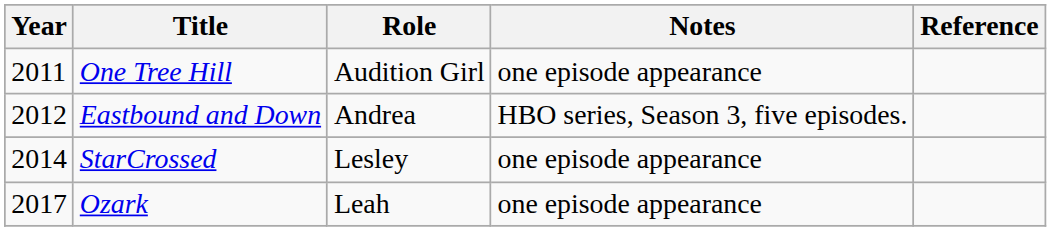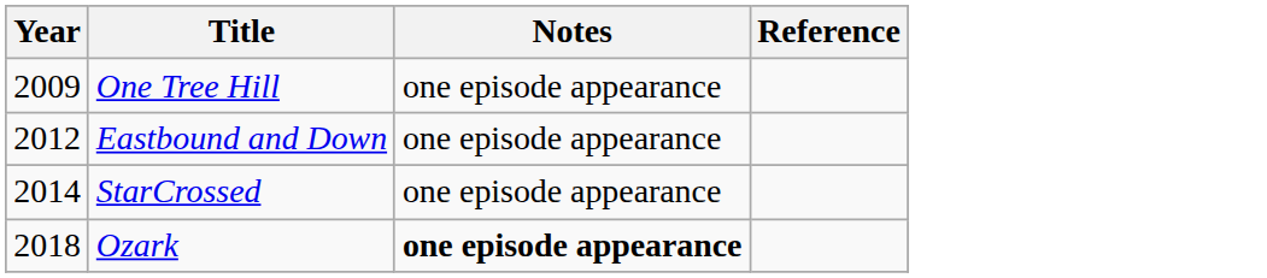 <table class="wikitable">
 <tr>
 <th>Year</th>
 <th>Title</th>
-<th>Role</th>
 <th>Notes</th>
 <th>Reference</th>
 </tr>
 <tr>
-<td>2011</td>
+<td>2009</td>
 <td><em><a href='#'>One Tree Hill</a></em></td>
-<td>Audition Girl</td>
 <td>one episode appearance</td>
 <td></td>
 </tr>
 <tr>
 <td>2012</td>
 <td><em><a href='#'>Eastbound and Down</a></em></td>
-<td>Andrea</td>
-<td>HBO series, Season 3, five episodes.</td>
+<td>one episode appearance</td>
 <td></td>
 </tr>
 <tr>
 <td>2014</td>
 <td><em><a href='#'>StarCrossed</a></em></td>
-<td>Lesley</td>
 <td>one episode appearance</td>
 <td></td>
 </tr>
 <tr>
-<td>2017</td>
+<td>2018</td>
 <td><em><a href='#'>Ozark</a></em></td>
-<td>Leah</td>
-<td>one episode appearance</td>
+<td><strong>one episode appearance</strong></td>
 <td></td>
 </tr>
 </table>
